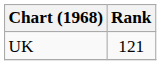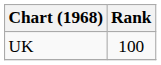 <table class="wikitable">
 <tr>
 <th align="left">Chart (1968)</th>
 <th style="text-align:center;">Rank</th>
 </tr>
 <tr>
 <td>UK </td>
-<td style="text-align:center;">121</td>
+<td style="text-align:center;">100</td>
 </tr>
 <tr>
 </tr>
 </table>
